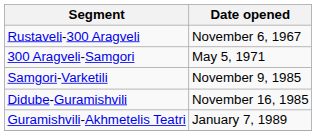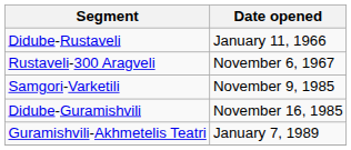 <table class="wikitable" style="border-collapse: collapse; text-align: left;">
 <tr>
 <th>Segment</th>
 <th>Date opened</th>
 </tr>
 <tr>
+<td style="text-align: left;"><a href='#'>Didube</a>-<a href='#'>Rustaveli</a></td>
+<td>January 11, 1966</td>
+</tr>
+<tr>
 <td style="text-align: left;"><a href='#'>Rustaveli</a>-<a href='#'>300 Aragveli</a></td>
 <td>November 6, 1967</td>
-</tr>
-<tr>
-<td style="text-align: left;"><a href='#'>300 Aragveli</a>-<a href='#'>Samgori</a></td>
-<td>May 5, 1971</td>
 </tr>
 <tr>
 <td style="text-align: left;"><a href='#'>Samgori</a>-<a href='#'>Varketili</a></td>
 <td>November 9, 1985</td>
 </tr>
 <tr>
 <td style="text-align: left;"><a href='#'>Didube</a>-<a href='#'>Guramishvili</a></td>
 <td>November 16, 1985</td>
 </tr>
 <tr>
 <td style="text-align: left;"><a href='#'>Guramishvili</a>-<a href='#'>Akhmetelis Teatri</a></td>
 <td>January 7, 1989</td>
 </tr>
 <tr>
 </tr>
 </table>
